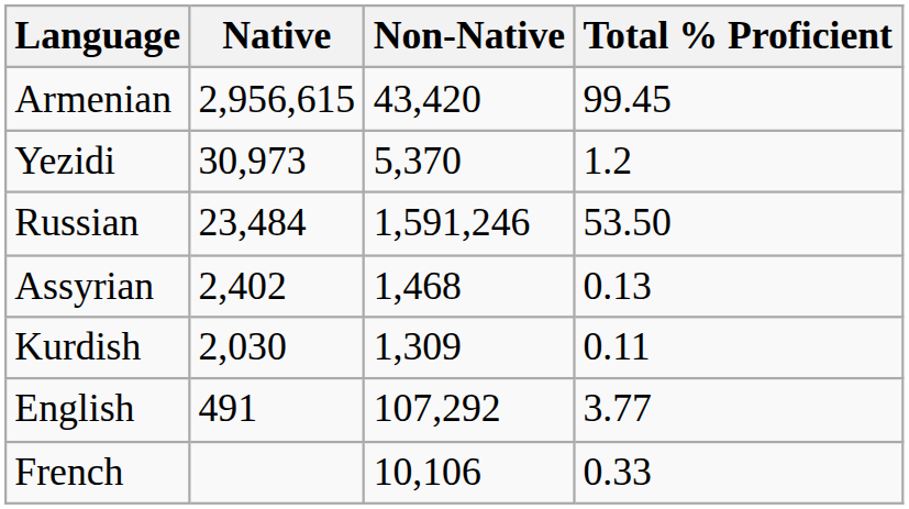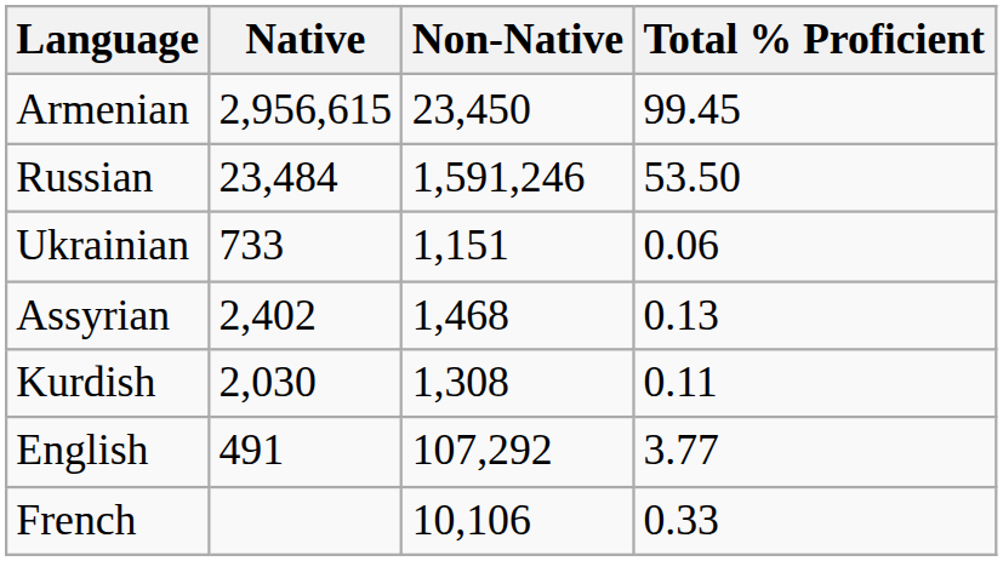 <table class="wikitable">
 <tr>
 <th>Language</th>
 <th>Native</th>
 <th>Non-Native</th>
 <th>Total % Proficient</th>
 </tr>
 <tr>
 <td>Armenian</td>
 <td>2,956,615</td>
-<td>43,420</td>
+<td>23,450</td>
 <td>99.45</td>
-</tr>
-<tr>
-<td>Yezidi</td>
-<td>30,973</td>
-<td>5,370</td>
-<td>1.2</td>
 </tr>
 <tr>
 <td>Russian</td>
 <td>23,484</td>
 <td>1,591,246</td>
 <td>53.50</td>
+</tr>
+<tr>
+<td>Ukrainian</td>
+<td>733</td>
+<td>1,151</td>
+<td>0.06</td>
 </tr>
 <tr>
 <td>Assyrian</td>
 <td>2,402</td>
 <td>1,468</td>
 <td>0.13</td>
 </tr>
 <tr>
 <td>Kurdish</td>
 <td>2,030</td>
-<td>1,309</td>
+<td>1,308</td>
 <td>0.11</td>
 </tr>
 <tr>
 <td>English</td>
 <td>491</td>
 <td>107,292</td>
 <td>3.77</td>
 </tr>
 <tr>
 <td>French</td>
 <td></td>
 <td>10,106</td>
 <td>0.33</td>
 </tr>
 </table>
